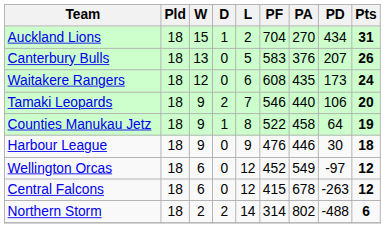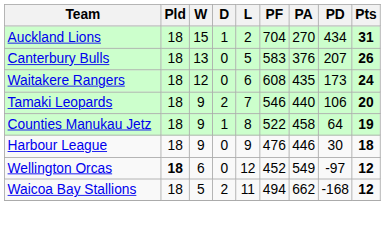 <table class="wikitable" style="text-align:center;">
 <tr>
 <th width=175>Team</th>
 <th width=20 abbr="Played">Pld</th>
 <th width=20 abbr="Won">W</th>
 <th width=20 abbr="Drawn">D</th>
 <th width=20 abbr="Lost">L</th>
 <th width=20 abbr="Points for">PF</th>
 <th width=20 abbr="Points against">PA</th>
 <th width=20 abbr="Points difference">PD</th>
 <th width=20 abbr="Points">Pts</th>
 </tr>
 <tr style="background: #ccffcc;">
 <td style="text-align:left;"><a href='#'>Auckland Lions</a></td>
 <td>18</td>
 <td>15</td>
 <td>1</td>
 <td>2</td>
 <td>704</td>
 <td>270</td>
 <td>434</td>
 <td><strong>31</strong></td>
 </tr>
 <tr style="background: #ccffcc;">
 <td style="text-align:left;"><a href='#'>Canterbury Bulls</a></td>
 <td>18</td>
 <td>13</td>
 <td>0</td>
 <td>5</td>
 <td>583</td>
 <td>376</td>
 <td>207</td>
 <td><strong>26</strong></td>
 </tr>
 <tr style="background: #ccffcc;">
 <td style="text-align:left;"><a href='#'>Waitakere Rangers</a></td>
 <td>18</td>
 <td>12</td>
 <td>0</td>
 <td>6</td>
 <td>608</td>
 <td>435</td>
 <td>173</td>
 <td><strong>24</strong></td>
 </tr>
 <tr style="background: #ccffcc;">
 <td style="text-align:left;"><a href='#'>Tamaki Leopards</a></td>
 <td>18</td>
 <td>9</td>
 <td>2</td>
 <td>7</td>
 <td>546</td>
 <td>440</td>
 <td>106</td>
 <td><strong>20</strong></td>
 </tr>
 <tr style="background: #ccffcc;">
 <td style="text-align:left;"><a href='#'>Counties Manukau Jetz</a></td>
 <td>18</td>
 <td>9</td>
 <td>1</td>
 <td>8</td>
 <td>522</td>
 <td>458</td>
 <td>64</td>
 <td><strong>19</strong></td>
 </tr>
 <tr>
 <td style="text-align:left;"><a href='#'>Harbour League</a></td>
 <td>18</td>
 <td>9</td>
 <td>0</td>
 <td>9</td>
 <td>476</td>
 <td>446</td>
 <td>30</td>
 <td><strong>18</strong></td>
 </tr>
 <tr>
 <td style="text-align:left;"><a href='#'>Wellington Orcas</a></td>
-<td>18</td>
+<td><strong>18</strong></td>
 <td>6</td>
 <td>0</td>
 <td>12</td>
 <td>452</td>
 <td>549</td>
 <td>-97</td>
 <td><strong>12</strong></td>
 </tr>
 <tr>
-<td style="text-align:left;"><a href='#'>Central Falcons</a></td>
+<td style="text-align:left;"><a href='#'>Waicoa Bay Stallions</a></td>
 <td>18</td>
-<td>6</td>
-<td>0</td>
-<td>12</td>
-<td>415</td>
-<td>678</td>
-<td>-263</td>
+<td>5</td>
+<td>2</td>
+<td>11</td>
+<td>494</td>
+<td>662</td>
+<td>-168</td>
 <td><strong>12</strong></td>
-</tr>
-<tr>
-<td style="text-align:left;"><a href='#'>Northern Storm</a></td>
-<td>18</td>
-<td>2</td>
-<td>2</td>
-<td>14</td>
-<td>314</td>
-<td>802</td>
-<td>-488</td>
-<td><strong>6</strong></td>
 </tr>
 <tr>
 </tr>
 </table>
